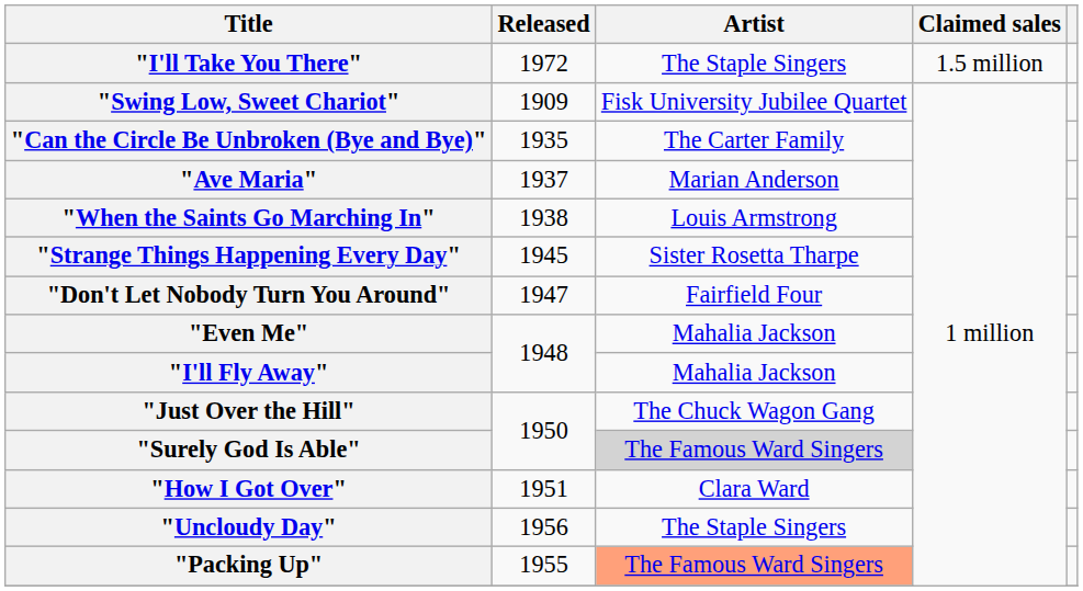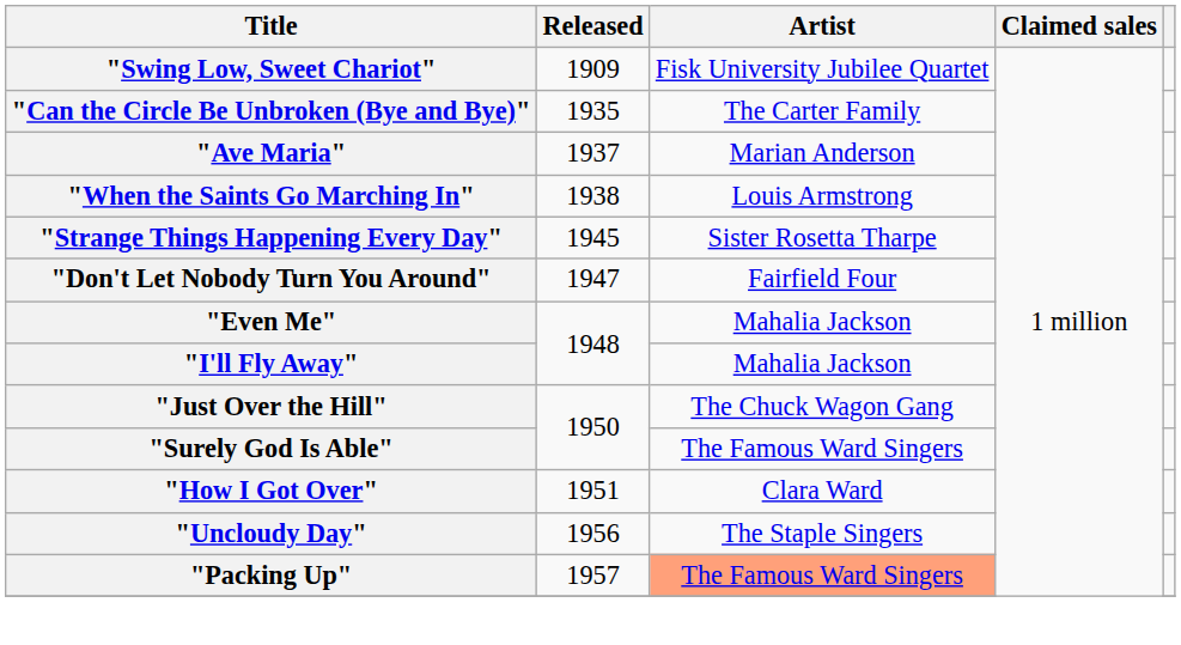 <table class="wikitable plainrowheaders" style="text-align:center;">
 <tr>
 <th>Title</th>
 <th>Released</th>
 <th>Artist</th>
 <th>Claimed sales</th>
 <th></th>
-</tr>
-<tr>
-<th scope="row">"<a href='#'>I'll Take You There</a>"</th>
-<td>1972</td>
-<td><a href='#'>The Staple Singers</a></td>
-<td>1.5 million</td>
-<td></td>
 </tr>
 <tr>
 <th scope="row">"<a href='#'>Swing Low, Sweet Chariot</a>"</th>
 <td>1909</td>
 <td><a href='#'>Fisk University Jubilee Quartet</a></td>
 <td rowspan="14">1 million</td>
 <td></td>
 </tr>
 <tr>
 <th scope="row">"<a href='#'>Can the Circle Be Unbroken (Bye and Bye)</a>"</th>
 <td>1935</td>
 <td><a href='#'>The Carter Family</a></td>
 <td></td>
 </tr>
 <tr>
 <th scope="row">"<a href='#'>Ave Maria</a>"</th>
 <td>1937</td>
 <td><a href='#'>Marian Anderson</a></td>
 <td></td>
 </tr>
 <tr>
 <th scope="row">"<a href='#'>When the Saints Go Marching In</a>"</th>
 <td>1938</td>
 <td><a href='#'>Louis Armstrong</a></td>
 <td></td>
 </tr>
 <tr>
 <th scope="row">"<a href='#'>Strange Things Happening Every Day</a>"</th>
 <td>1945</td>
 <td><a href='#'>Sister Rosetta Tharpe</a></td>
 <td></td>
 </tr>
 <tr>
 <th scope="row">"Don't Let Nobody Turn You Around"</th>
 <td>1947</td>
 <td><a href='#'>Fairfield Four</a></td>
 <td></td>
 </tr>
 <tr>
 <th scope="row">"Even Me"</th>
 <td rowspan="2">1948</td>
 <td><a href='#'>Mahalia Jackson</a></td>
 <td></td>
 </tr>
 <tr>
 <th scope="row">"<a href='#'>I'll Fly Away</a>"</th>
 <td><a href='#'>Mahalia Jackson</a></td>
 <td></td>
 </tr>
 <tr>
 <th scope="row">"Just Over the Hill"</th>
 <td rowspan="2">1950</td>
 <td><a href='#'>The Chuck Wagon Gang</a></td>
 <td></td>
 </tr>
 <tr>
 <th scope="row">"Surely God Is Able"</th>
-<td style="background: lightgrey;"><a href='#'>The Famous Ward Singers</a></td>
+<td><a href='#'>The Famous Ward Singers</a></td>
 <td></td>
 </tr>
 <tr>
 <th scope="row">"<a href='#'>How I Got Over</a>"</th>
 <td>1951</td>
 <td><a href='#'>Clara Ward</a></td>
 <td></td>
 </tr>
 <tr>
 <th scope="row">"<a href='#'>Uncloudy Day</a>"</th>
 <td>1956</td>
 <td><a href='#'>The Staple Singers</a></td>
 <td></td>
 </tr>
 <tr>
 <th scope="row">"Packing Up"</th>
-<td>1955</td>
+<td>1957</td>
 <td style="background: lightsalmon;"><a href='#'>The Famous Ward Singers</a></td>
 <td></td>
 </tr>
 <tr>
 </tr>
 </table>
